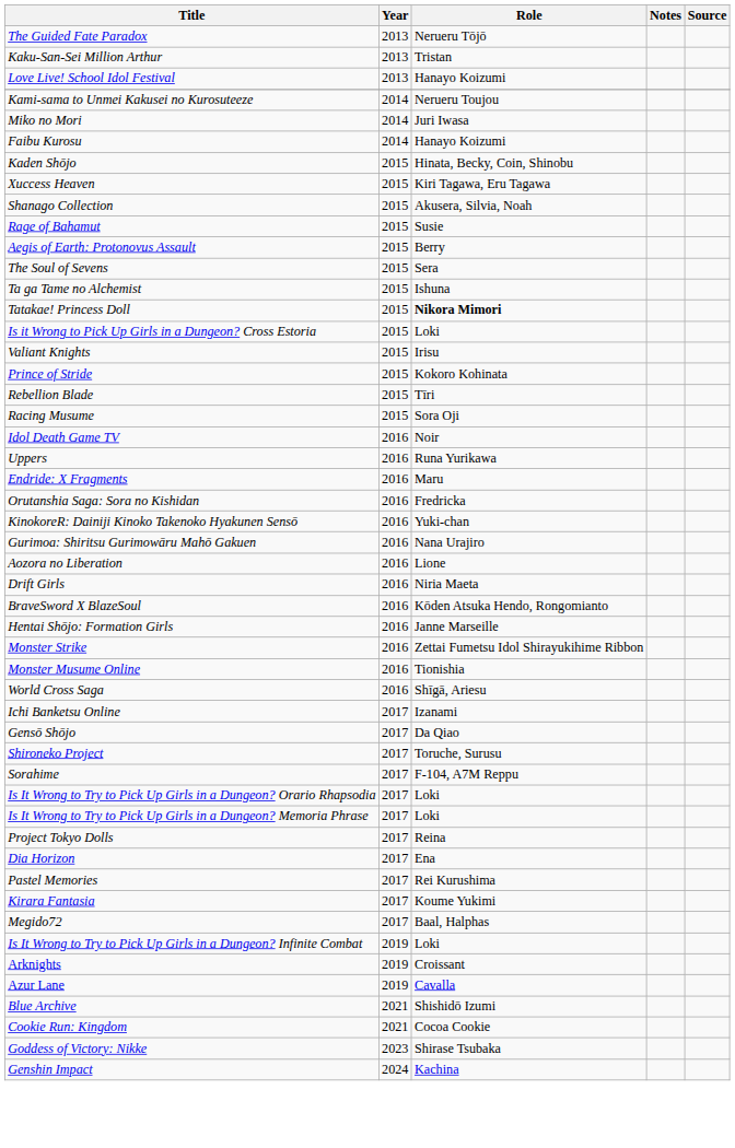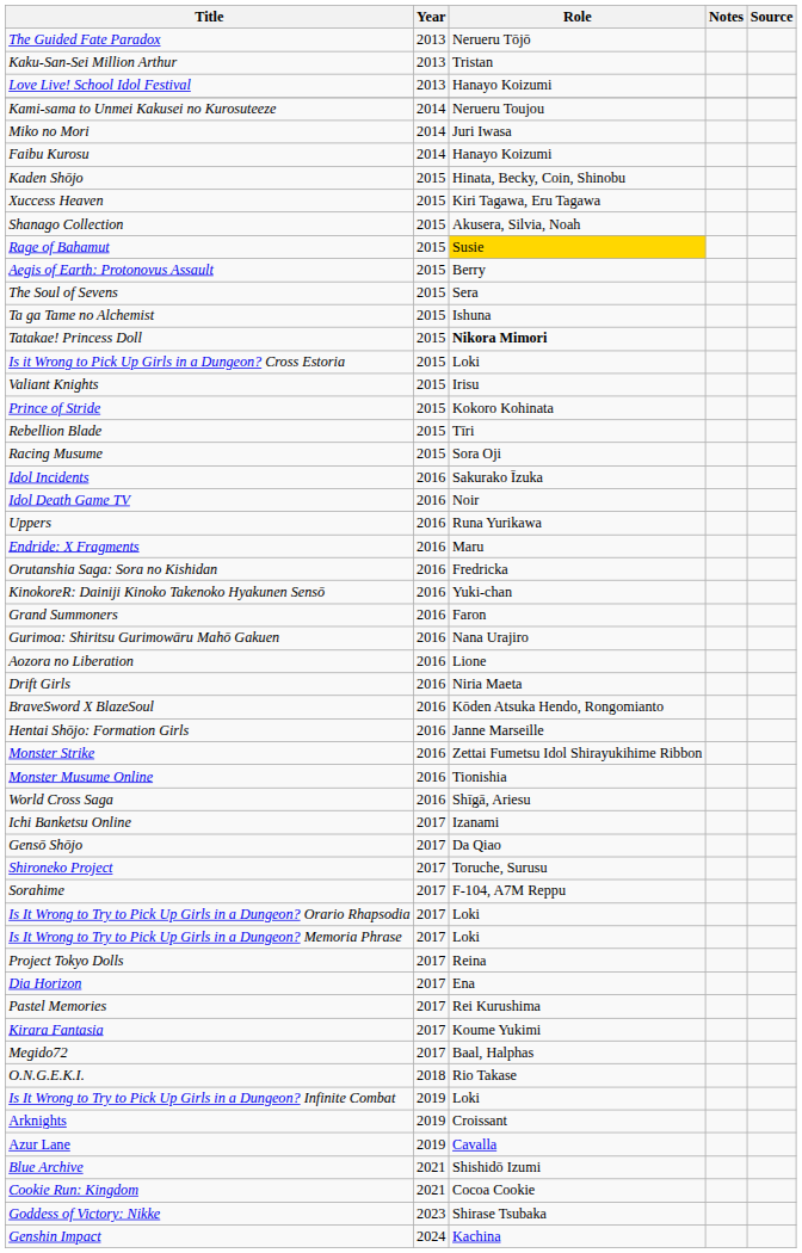 <table class="wikitable sortable plainrowheaders">
 <tr>
 <th>Title</th>
 <th>Year</th>
 <th>Role</th>
 <th class="unsortable">Notes</th>
 <th class="unsortable">Source</th>
 </tr>
 <tr>
 <td><em><a href='#'>The Guided Fate Paradox</a></em></td>
 <td>2013</td>
 <td>Nerueru Tōjō</td>
 <td></td>
 <td></td>
 </tr>
 <tr>
 <td><em>Kaku-San-Sei Million Arthur</em></td>
 <td>2013</td>
 <td>Tristan</td>
 <td></td>
 <td></td>
 </tr>
 <tr>
 <td><em><a href='#'>Love Live! School Idol Festival</a></em></td>
 <td>2013</td>
 <td>Hanayo Koizumi</td>
 <td></td>
 <td></td>
 </tr>
 <tr>
 </tr>
 <tr>
 <td><em>Kami-sama to Unmei Kakusei no Kurosuteeze</em></td>
 <td>2014</td>
 <td>Nerueru Toujou</td>
 <td></td>
 <td></td>
 </tr>
 <tr>
 <td><em>Miko no Mori</em></td>
 <td>2014</td>
 <td>Juri Iwasa</td>
 <td></td>
 <td></td>
 </tr>
 <tr>
 <td><em>Faibu Kurosu</em></td>
 <td>2014</td>
 <td>Hanayo Koizumi</td>
 <td></td>
 <td></td>
 </tr>
 <tr>
 <td><em>Kaden Shōjo</em></td>
 <td>2015</td>
 <td>Hinata, Becky, Coin, Shinobu</td>
 <td></td>
 <td></td>
 </tr>
 <tr>
 <td><em>Xuccess Heaven</em></td>
 <td>2015</td>
 <td>Kiri Tagawa, Eru Tagawa</td>
 <td></td>
 <td></td>
 </tr>
 <tr>
 <td><em>Shanago Collection</em></td>
 <td>2015</td>
 <td>Akusera, Silvia, Noah</td>
 <td></td>
 <td></td>
 </tr>
 <tr>
 <td><em><a href='#'>Rage of Bahamut</a></em></td>
 <td>2015</td>
-<td>Susie</td>
+<td style="background: gold;">Susie</td>
 <td></td>
 <td></td>
 </tr>
 <tr>
 <td><em><a href='#'>Aegis of Earth: Protonovus Assault</a></em></td>
 <td>2015</td>
 <td>Berry</td>
 <td></td>
 <td></td>
 </tr>
 <tr>
 <td><em>The Soul of Sevens</em></td>
 <td>2015</td>
 <td>Sera</td>
 <td></td>
 <td></td>
 </tr>
 <tr>
 <td><em>Ta ga Tame no Alchemist</em></td>
 <td>2015</td>
 <td>Ishuna</td>
 <td></td>
 <td></td>
 </tr>
 <tr>
 <td><em>Tatakae! Princess Doll</em></td>
 <td>2015</td>
 <td><strong>Nikora Mimori</strong></td>
 <td></td>
 <td></td>
 </tr>
 <tr>
 <td><em><a href='#'>Is it Wrong to Pick Up Girls in a Dungeon?</a> Cross Estoria</em></td>
 <td>2015</td>
 <td>Loki</td>
 <td></td>
 <td></td>
 </tr>
 <tr>
 <td><em>Valiant Knights</em></td>
 <td>2015</td>
 <td>Irisu</td>
 <td></td>
 <td></td>
 </tr>
 <tr>
 <td><em><a href='#'>Prince of Stride</a></em></td>
 <td>2015</td>
 <td>Kokoro Kohinata</td>
 <td></td>
 <td></td>
 </tr>
 <tr>
 <td><em>Rebellion Blade</em></td>
 <td>2015</td>
 <td>Tīri</td>
 <td></td>
 <td></td>
 </tr>
 <tr>
 <td><em>Racing Musume</em></td>
 <td>2015</td>
 <td>Sora Oji</td>
 <td></td>
 <td></td>
 </tr>
 <tr>
+<td><em><a href='#'>Idol Incidents</a></em></td>
+<td>2016</td>
+<td>Sakurako Īzuka</td>
+<td></td>
+<td></td>
+</tr>
+<tr>
 <td><em><a href='#'>Idol Death Game TV</a></em></td>
 <td>2016</td>
 <td>Noir</td>
 <td></td>
 <td></td>
 </tr>
 <tr>
 <td><em>Uppers</em></td>
 <td>2016</td>
 <td>Runa Yurikawa</td>
 <td></td>
 <td></td>
 </tr>
 <tr>
 <td><a href='#'><em>Endride: X Fragments</em></a></td>
 <td>2016</td>
 <td>Maru</td>
 <td></td>
 <td></td>
 </tr>
 <tr>
 <td><em>Orutanshia Saga: Sora no Kishidan</em></td>
 <td>2016</td>
 <td>Fredricka</td>
 <td></td>
 <td></td>
 </tr>
 <tr>
 <td><em>KinokoreR: Dainiji Kinoko Takenoko Hyakunen Sensō</em></td>
 <td>2016</td>
 <td>Yuki-chan</td>
+<td></td>
+<td></td>
+</tr>
+<tr>
+<td><em>Grand Summoners</em></td>
+<td>2016</td>
+<td>Faron</td>
 <td></td>
 <td></td>
 </tr>
 <tr>
 <td><em>Gurimoa: Shiritsu Gurimowāru Mahō Gakuen</em></td>
 <td>2016</td>
 <td>Nana Urajiro</td>
 <td></td>
 <td></td>
 </tr>
 <tr>
 <td><em>Aozora no Liberation</em></td>
 <td>2016</td>
 <td>Lione</td>
 <td></td>
 <td></td>
 </tr>
 <tr>
 <td><em>Drift Girls</em></td>
 <td>2016</td>
 <td>Niria Maeta</td>
 <td></td>
 <td></td>
 </tr>
 <tr>
 <td><em>BraveSword X BlazeSoul</em></td>
 <td>2016</td>
 <td>Kōden Atsuka Hendo, Rongomianto</td>
 <td></td>
 <td></td>
 </tr>
 <tr>
 <td><em>Hentai Shōjo: Formation Girls</em></td>
 <td>2016</td>
 <td>Janne Marseille</td>
 <td></td>
 <td></td>
 </tr>
 <tr>
 <td><em><a href='#'>Monster Strike</a></em></td>
 <td>2016</td>
 <td>Zettai Fumetsu Idol Shirayukihime Ribbon</td>
 <td></td>
 <td></td>
 </tr>
 <tr>
 <td><em><a href='#'>Monster Musume Online</a></em></td>
 <td>2016</td>
 <td>Tionishia</td>
 <td></td>
 <td></td>
 </tr>
 <tr>
 <td><em>World Cross Saga</em></td>
 <td>2016</td>
 <td>Shīgā, Ariesu</td>
 <td></td>
 <td></td>
 </tr>
 <tr>
 <td><em>Ichi Banketsu Online</em></td>
 <td>2017</td>
 <td>Izanami</td>
 <td></td>
 <td></td>
 </tr>
 <tr>
 <td><em>Gensō Shōjo</em></td>
 <td>2017</td>
 <td>Da Qiao</td>
 <td></td>
 <td></td>
 </tr>
 <tr>
 <td><em><a href='#'>Shironeko Project</a></em></td>
 <td>2017</td>
 <td>Toruche, Surusu</td>
 <td></td>
 <td></td>
 </tr>
 <tr>
 <td><em>Sorahime</em></td>
 <td>2017</td>
 <td>F-104, A7M Reppu</td>
 <td></td>
 <td></td>
 </tr>
 <tr>
 <td><em><a href='#'>Is It Wrong to Try to Pick Up Girls in a Dungeon?</a> Orario Rhapsodia</em></td>
 <td>2017</td>
 <td>Loki</td>
 <td></td>
 <td></td>
 </tr>
 <tr>
 <td><em><a href='#'>Is It Wrong to Try to Pick Up Girls in a Dungeon?</a> Memoria Phrase</em></td>
 <td>2017</td>
 <td>Loki</td>
 <td></td>
 <td></td>
 </tr>
 <tr>
 <td><em>Project Tokyo Dolls</em></td>
 <td>2017</td>
 <td>Reina</td>
 <td></td>
 <td></td>
 </tr>
 <tr>
 <td><em><a href='#'>Dia Horizon</a></em></td>
 <td>2017</td>
 <td>Ena</td>
 <td></td>
 <td></td>
 </tr>
 <tr>
 <td><em>Pastel Memories</em></td>
 <td>2017</td>
 <td>Rei Kurushima</td>
 <td></td>
 <td></td>
 </tr>
 <tr>
 <td><em><a href='#'>Kirara Fantasia</a></em></td>
 <td>2017</td>
 <td>Koume Yukimi</td>
 <td></td>
 <td></td>
 </tr>
 <tr>
 <td><em>Megido72</em></td>
 <td>2017</td>
 <td>Baal, Halphas</td>
 <td></td>
 <td></td>
 </tr>
 <tr>
+<td><em>O.N.G.E.K.I.</em></td>
+<td>2018</td>
+<td>Rio Takase</td>
+<td></td>
+<td></td>
+</tr>
+<tr>
 <td><em><a href='#'>Is It Wrong to Try to Pick Up Girls in a Dungeon?</a> Infinite Combat</em></td>
 <td>2019</td>
 <td>Loki</td>
 <td></td>
 <td></td>
 </tr>
 <tr>
 <td><a href='#'>Arknights</a></td>
 <td>2019</td>
 <td>Croissant</td>
 <td></td>
 <td></td>
 </tr>
 <tr>
 <td><a href='#'>Azur Lane</a></td>
 <td>2019</td>
 <td><a href='#'>Cavalla</a></td>
 <td></td>
 <td></td>
 </tr>
 <tr>
 <td><em><a href='#'>Blue Archive</a></em></td>
 <td>2021</td>
 <td>Shishidō Izumi</td>
 <td></td>
 <td></td>
 </tr>
 <tr>
 <td><em><a href='#'>Cookie Run: Kingdom</a></em></td>
 <td>2021</td>
 <td>Cocoa Cookie</td>
 <td></td>
 <td></td>
 </tr>
 <tr>
 <td><em><a href='#'>Goddess of Victory: Nikke</a></em></td>
 <td>2023</td>
 <td>Shirase Tsubaka</td>
 <td></td>
 <td></td>
 </tr>
 <tr>
 <td><em><a href='#'>Genshin Impact</a></em></td>
 <td>2024</td>
 <td><a href='#'>Kachina</a></td>
 <td></td>
 <td></td>
 </tr>
 </table>
